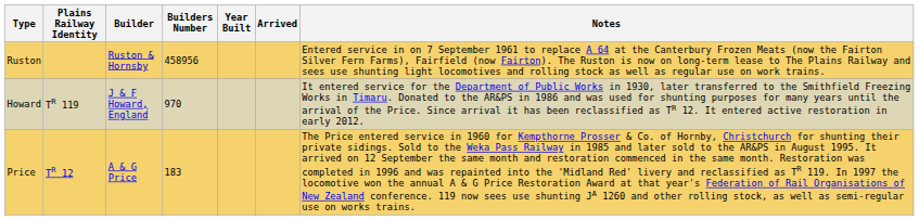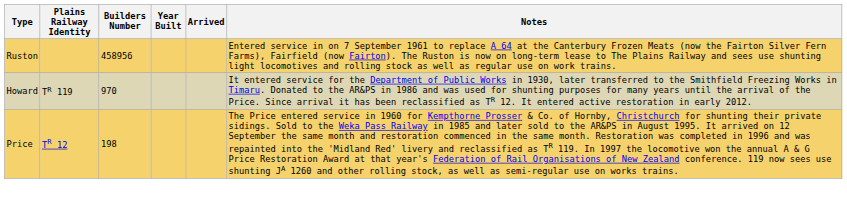 <table class="sortable wikitable" border="1">
 <tr>
 <th>Type</th>
 <th>Plains Railway Identity</th>
-<th>Builder</th>
 <th>Builders Number</th>
 <th>Year Built</th>
 <th>Arrived</th>
 <th>Notes</th>
 </tr>
 <tr style="background:#F5D26C;">
 <td>Ruston</td>
 <td></td>
-<td><a href='#'>Ruston & Hornsby</a></td>
 <td>458956</td>
 <td></td>
 <td></td>
 <td>Entered service in on 7 September 1961 to replace <a href='#'>A 64</a> at the Canterbury Frozen Meats (now the Fairton Silver Fern Farms), Fairfield (now <a href='#'>Fairton</a>). The Ruston is now on long-term lease to The Plains Railway and sees use shunting light locomotives and rolling stock as well as regular use on work trains.</td>
 </tr>
 <tr style="background:#DED7B6;">
 <td>Howard</td>
 <td>T<sup>R</sup> 119</td>
-<td><a href='#'>J & F Howard, England</a></td>
 <td>970</td>
 <td></td>
 <td></td>
 <td>It entered service for the <a href='#'>Department of Public Works</a> in 1930, later transferred to the  Smithfield Freezing Works in <a href='#'>Timaru</a>. Donated to the AR&PS in 1986 and was used for shunting purposes for many years until the arrival of the Price. Since arrival it has been reclassified as T<sup>R</sup> 12. It entered active restoration in early 2012.</td>
 </tr>
 <tr style="background:#F5D26C;">
 <td>Price</td>
 <td><a href='#'>T<sup>R</sup> 12</a></td>
-<td><a href='#'>A & G Price</a></td>
-<td>183</td>
+<td>198</td>
 <td></td>
 <td></td>
 <td>The Price entered service in 1960 for <a href='#'>Kempthorne Prosser</a> & Co. of Hornby, <a href='#'>Christchurch</a> for shunting their private sidings. Sold to the <a href='#'>Weka Pass Railway</a> in 1985 and later sold to the AR&PS in August 1995. It arrived on 12 September the same month and restoration commenced in the same month. Restoration was completed in 1996 and was repainted into the 'Midland Red' livery and reclassified as T<sup>R</sup> 119. In 1997 the locomotive won the annual A & G Price Restoration Award at that year's <a href='#'>Federation of Rail Organisations of New Zealand</a> conference. 119 now sees use shunting J<sup>A</sup> 1260 and other rolling stock, as well as semi-regular use on works trains.</td>
 </tr>
 </table>
